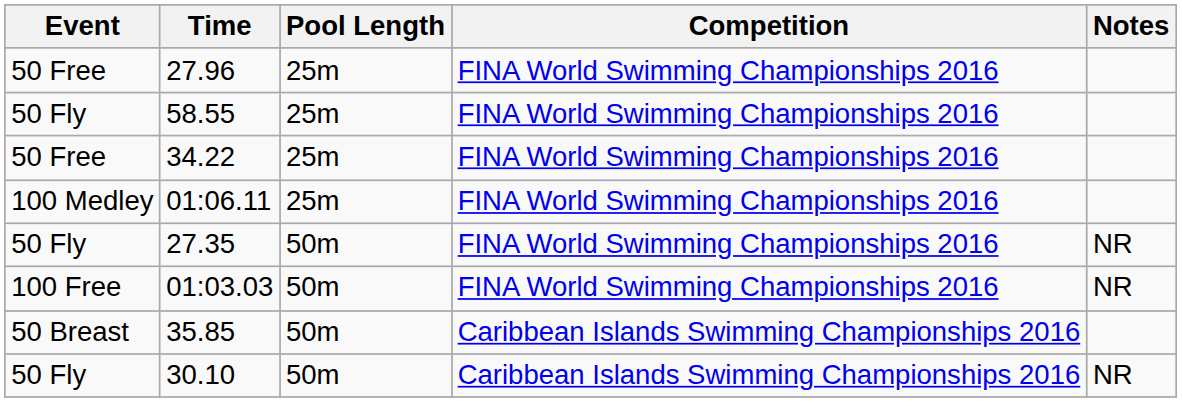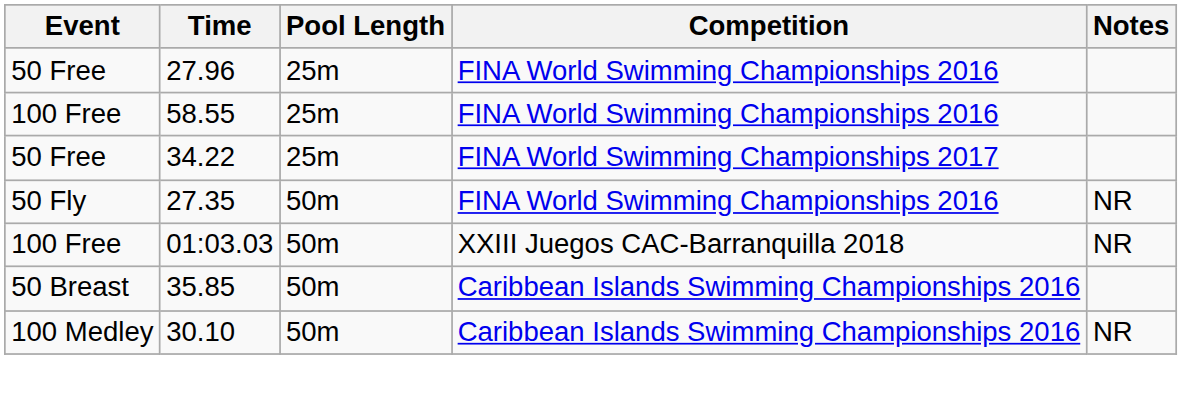 <table class="wikitable">
 <tr>
 <th>Event</th>
 <th>Time</th>
 <th>Pool Length</th>
 <th>Competition</th>
 <th>Notes</th>
 </tr>
 <tr>
 <td>50 Free</td>
 <td>27.96</td>
 <td>25m</td>
 <td><a href='#'>FINA World Swimming Championships 2016</a></td>
 <td></td>
 </tr>
 <tr>
-<td>50 Fly</td>
+<td>100 Free</td>
 <td>58.55</td>
 <td>25m</td>
 <td><a href='#'>FINA World Swimming Championships 2016</a></td>
 <td></td>
 </tr>
 <tr>
 <td>50 Free</td>
 <td>34.22</td>
 <td>25m</td>
-<td><a href='#'>FINA World Swimming Championships 2016</a></td>
-<td></td>
-</tr>
-<tr>
-<td>100 Medley</td>
-<td>01:06.11</td>
-<td>25m</td>
-<td><a href='#'>FINA World Swimming Championships 2016</a></td>
+<td><a href='#'>FINA World Swimming Championships 2017</a></td>
 <td></td>
 </tr>
 <tr>
 <td>50 Fly</td>
 <td>27.35</td>
 <td>50m</td>
 <td><a href='#'>FINA World Swimming Championships 2016</a></td>
 <td>NR</td>
 </tr>
 <tr>
 <td>100 Free</td>
 <td>01:03.03</td>
 <td>50m</td>
-<td><a href='#'>FINA World Swimming Championships 2016</a></td>
+<td>XXIII Juegos CAC-Barranquilla 2018</td>
 <td>NR</td>
 </tr>
 <tr>
 <td>50 Breast</td>
 <td>35.85</td>
 <td>50m</td>
 <td><a href='#'>Caribbean Islands Swimming Championships 2016</a></td>
 <td></td>
 </tr>
 <tr>
-<td>50 Fly</td>
+<td>100 Medley</td>
 <td>30.10</td>
 <td>50m</td>
 <td><a href='#'>Caribbean Islands Swimming Championships 2016</a></td>
 <td>NR</td>
 </tr>
 </table>
